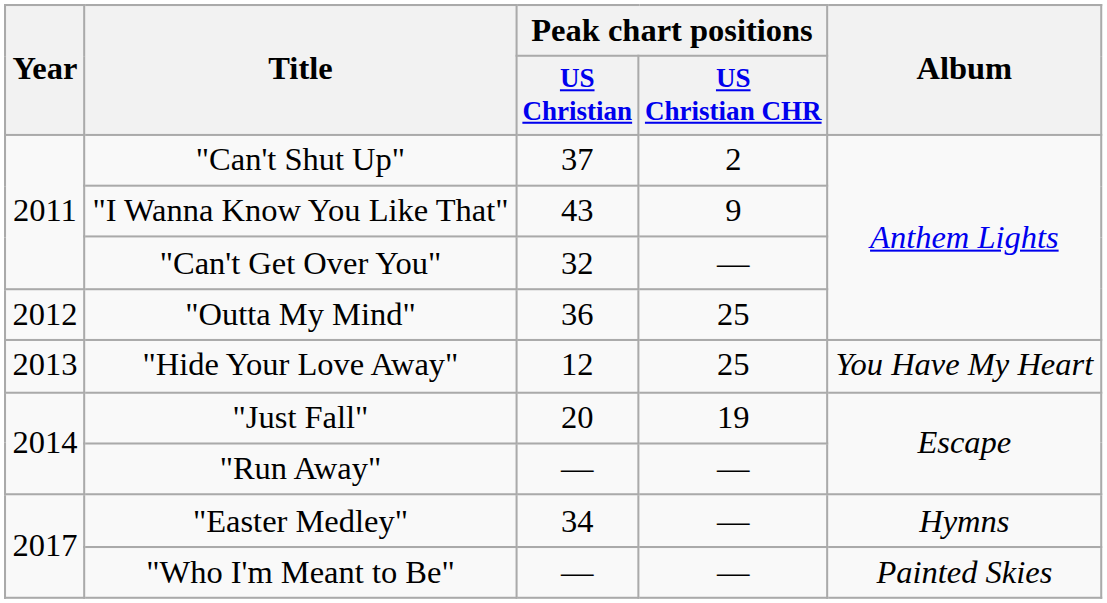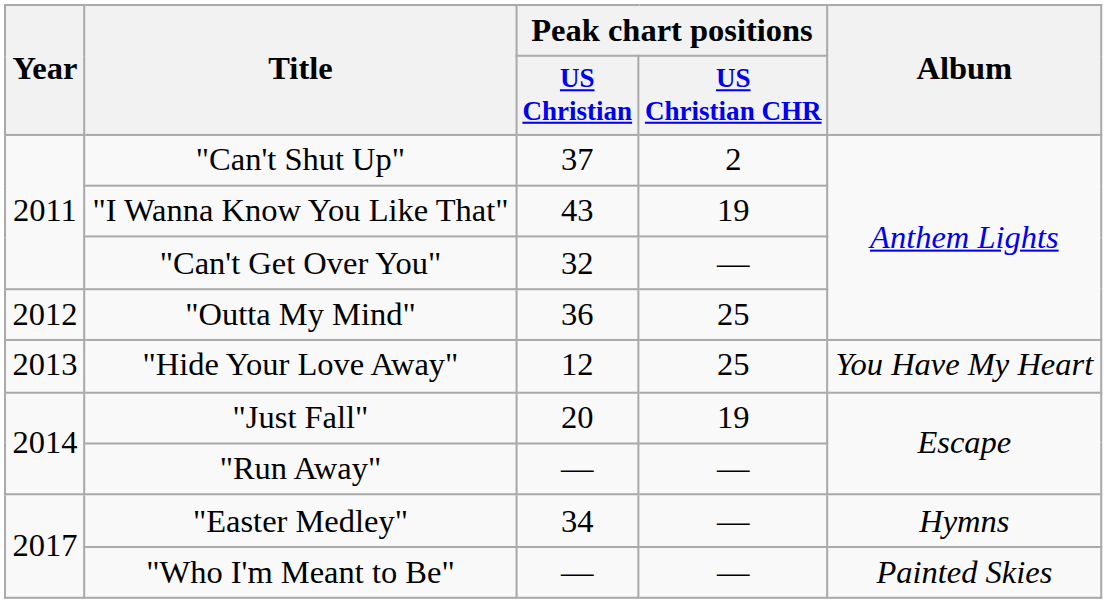 <table class="wikitable" style="margin-bottom: 0; text-align: center;">
 <tr>
 <th scope="col" rowspan="2">Year</th>
 <th scope="col" rowspan="2">Title</th>
 <th scope="col" colspan="2">Peak chart positions</th>
 <th scope="col" rowspan="2">Album</th>
 </tr>
 <tr style="font-size: smaller;">
 <th scope="col" style="vertical-align: middle;"><a href='#'>US<br>Christian</a></th>
 <th scope="col"><a href='#'>US<br>Christian CHR</a></th>
 </tr>
 <tr>
 <td rowspan="3">2011</td>
 <td>"Can't Shut Up"</td>
 <td>37</td>
 <td>2</td>
 <td rowspan="4"><em><a href='#'>Anthem Lights</a></em></td>
 </tr>
 <tr>
 <td>"I Wanna Know You Like That"</td>
 <td>43</td>
-<td>9</td>
+<td>19</td>
 </tr>
 <tr>
 <td>"Can't Get Over You"</td>
 <td>32</td>
 <td>—</td>
 </tr>
 <tr>
 <td>2012</td>
 <td>"Outta My Mind"</td>
 <td>36</td>
 <td>25</td>
 </tr>
 <tr>
 <td>2013</td>
 <td>"Hide Your Love Away"</td>
 <td>12</td>
 <td>25</td>
 <td><em>You Have My Heart</em></td>
 </tr>
 <tr>
 <td rowspan="2">2014</td>
 <td>"Just Fall"</td>
 <td>20</td>
 <td>19</td>
 <td rowspan="2"><em>Escape</em></td>
 </tr>
 <tr>
 <td>"Run Away"</td>
 <td>—</td>
 <td>—</td>
 </tr>
 <tr>
 <td rowspan="2">2017</td>
 <td>"Easter Medley"</td>
 <td>34</td>
 <td>—</td>
 <td><em>Hymns</em></td>
 </tr>
 <tr>
 <td>"Who I'm Meant to Be"</td>
 <td>—</td>
 <td>—</td>
 <td><em>Painted Skies</em></td>
 </tr>
 </table>
